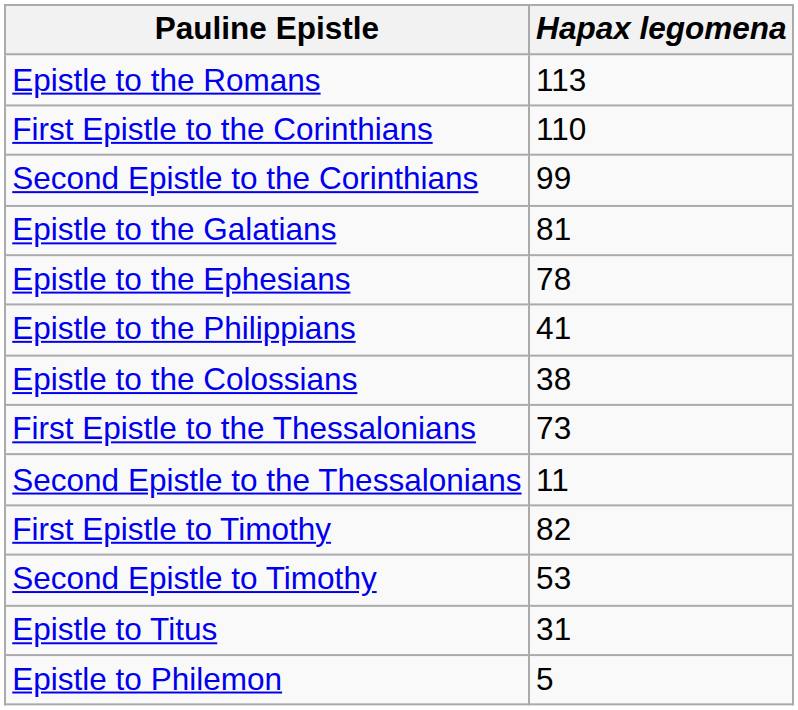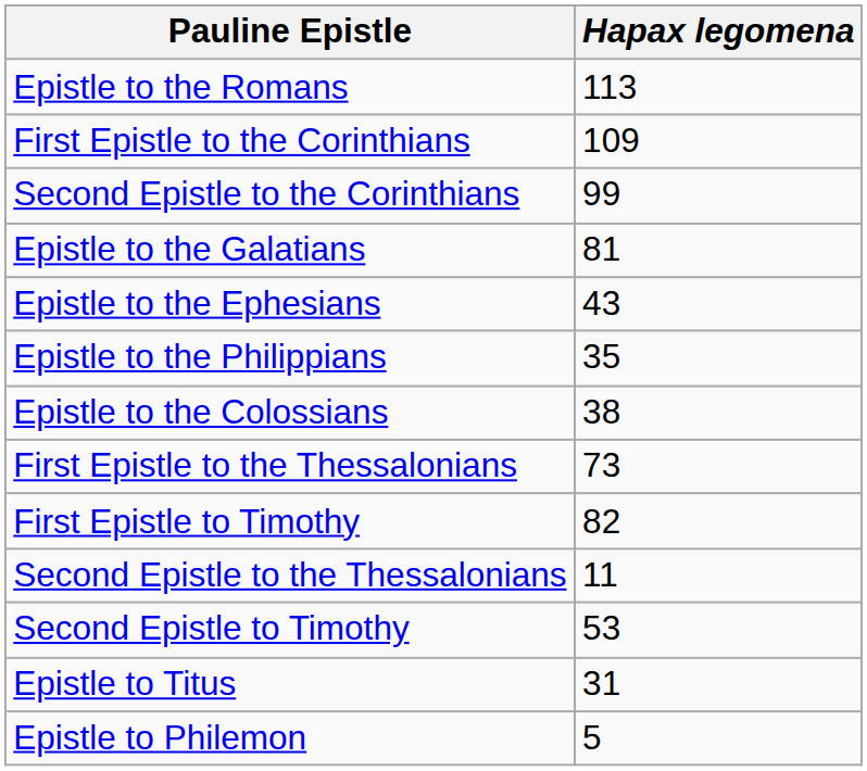 <table class="wikitable">
 <tr>
 <th>Pauline Epistle</th>
 <th><em>Hapax legomena</em></th>
 </tr>
 <tr>
 <td><a href='#'>Epistle to the Romans</a></td>
 <td>113</td>
 </tr>
 <tr>
 <td><a href='#'>First Epistle to the Corinthians</a></td>
-<td>110</td>
+<td>109</td>
 </tr>
 <tr>
 <td><a href='#'>Second Epistle to the Corinthians</a></td>
 <td>99</td>
 </tr>
 <tr>
 <td><a href='#'>Epistle to the Galatians</a></td>
 <td>81</td>
 </tr>
 <tr>
 <td><a href='#'>Epistle to the Ephesians</a></td>
-<td>78</td>
+<td>43</td>
 </tr>
 <tr>
 <td><a href='#'>Epistle to the Philippians</a></td>
-<td>41</td>
+<td>35</td>
 </tr>
 <tr>
 <td><a href='#'>Epistle to the Colossians</a></td>
 <td>38</td>
 </tr>
 <tr>
 <td><a href='#'>First Epistle to the Thessalonians</a></td>
 <td>73</td>
 </tr>
 <tr>
+<td><a href='#'>First Epistle to Timothy</a></td>
+<td>82</td>
+</tr>
+<tr>
 <td><a href='#'>Second Epistle to the Thessalonians</a></td>
 <td>11</td>
-</tr>
-<tr>
-<td><a href='#'>First Epistle to Timothy</a></td>
-<td>82</td>
 </tr>
 <tr>
 <td><a href='#'>Second Epistle to Timothy</a></td>
 <td>53</td>
 </tr>
 <tr>
 <td><a href='#'>Epistle to Titus</a></td>
 <td>31</td>
 </tr>
 <tr>
 <td><a href='#'>Epistle to Philemon</a></td>
 <td>5</td>
 </tr>
 </table>
